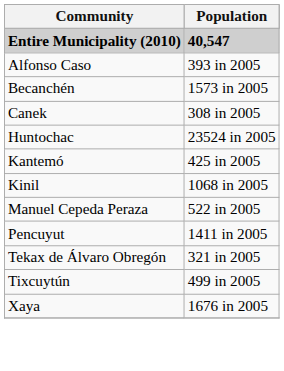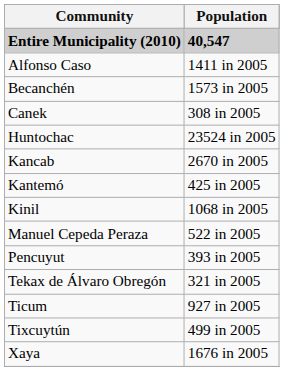 <table class="wikitable">
 <tr style="background:#111111; color:#111111;">
 <th><strong>Community</strong></th>
 <th><strong>Population</strong></th>
 </tr>
 <tr style="background:#CFCFCF;">
 <td><strong>Entire Municipality (2010)</strong></td>
 <td><strong>40,547</strong></td>
 </tr>
 <tr>
 <td>Alfonso Caso</td>
-<td>393  in 2005</td>
+<td>1411 in 2005</td>
 </tr>
 <tr>
 <td>Becanchén</td>
 <td>1573  in 2005</td>
 </tr>
 <tr>
 <td>Canek</td>
 <td>308 in 2005</td>
 </tr>
 <tr>
 <td>Huntochac</td>
 <td>23524 in 2005</td>
+</tr>
+<tr>
+<td>Kancab</td>
+<td>2670 in 2005</td>
 </tr>
 <tr>
 <td>Kantemó</td>
 <td>425 in 2005</td>
 </tr>
 <tr>
 <td>Kinil</td>
 <td>1068 in 2005</td>
 </tr>
 <tr>
 <td>Manuel Cepeda Peraza</td>
 <td>522 in 2005</td>
 </tr>
 <tr>
 <td>Pencuyut</td>
-<td>1411 in 2005</td>
+<td>393  in 2005</td>
 </tr>
 <tr>
 <td>Tekax de Álvaro Obregón</td>
 <td>321  in 2005</td>
+</tr>
+<tr>
+<td>Ticum</td>
+<td>927   in 2005</td>
 </tr>
 <tr>
 <td>Tixcuytún</td>
 <td>499 in 2005</td>
 </tr>
 <tr>
 <td>Xaya</td>
 <td>1676 in 2005</td>
 </tr>
 <tr>
 </tr>
 </table>
